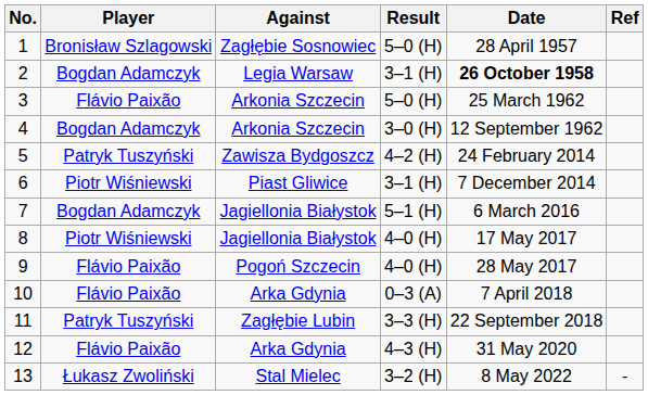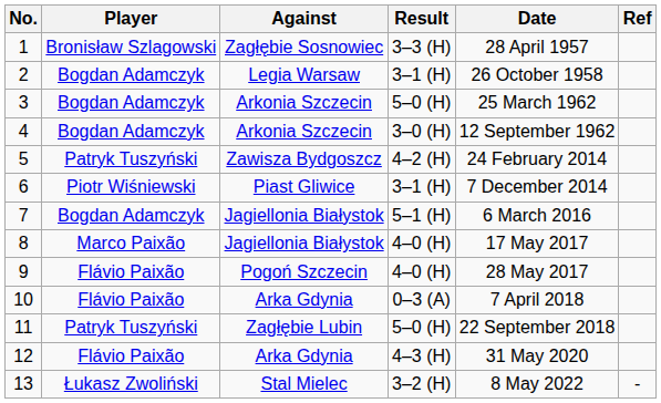 <table class="wikitable" style="text-align: center">
 <tr>
 <th>No.</th>
 <th>Player</th>
 <th>Against</th>
 <th>Result</th>
 <th>Date</th>
 <th>Ref</th>
 </tr>
 <tr>
 <td>1</td>
 <td><a href='#'>Bronisław Szlagowski</a></td>
 <td><a href='#'>Zagłębie Sosnowiec</a></td>
-<td>5–0 (H)</td>
+<td>3–3 (H)</td>
 <td>28 April 1957</td>
 <td></td>
 </tr>
 <tr>
 <td>2</td>
 <td><a href='#'>Bogdan Adamczyk</a></td>
 <td><a href='#'>Legia Warsaw</a></td>
 <td>3–1 (H)</td>
-<td><strong>26 October 1958</strong></td>
+<td>26 October 1958</td>
 <td></td>
 </tr>
 <tr>
 <td>3</td>
-<td><a href='#'>Flávio Paixão</a></td>
+<td><a href='#'>Bogdan Adamczyk</a></td>
 <td><a href='#'>Arkonia Szczecin</a></td>
 <td>5–0 (H)</td>
 <td>25 March 1962</td>
 <td></td>
 </tr>
 <tr>
 <td>4</td>
 <td><a href='#'>Bogdan Adamczyk</a></td>
 <td><a href='#'>Arkonia Szczecin</a></td>
 <td>3–0 (H)</td>
 <td>12 September 1962</td>
 <td></td>
 </tr>
 <tr>
 <td>5</td>
 <td><a href='#'>Patryk Tuszyński</a></td>
 <td><a href='#'>Zawisza Bydgoszcz</a></td>
 <td>4–2 (H)</td>
 <td>24 February 2014</td>
 <td></td>
 </tr>
 <tr>
 <td>6</td>
 <td><a href='#'>Piotr Wiśniewski</a></td>
 <td><a href='#'>Piast Gliwice</a></td>
 <td>3–1 (H)</td>
 <td>7 December 2014</td>
 <td></td>
 </tr>
 <tr>
 <td>7</td>
 <td><a href='#'>Bogdan Adamczyk</a></td>
 <td><a href='#'>Jagiellonia Białystok</a></td>
 <td>5–1 (H)</td>
 <td>6 March 2016</td>
 <td></td>
 </tr>
 <tr>
 <td>8</td>
-<td><a href='#'>Piotr Wiśniewski</a></td>
+<td><a href='#'>Marco Paixão</a></td>
 <td><a href='#'>Jagiellonia Białystok</a></td>
 <td>4–0 (H)</td>
 <td>17 May 2017</td>
 <td></td>
 </tr>
 <tr>
 <td>9</td>
 <td><a href='#'>Flávio Paixão</a></td>
 <td><a href='#'>Pogoń Szczecin</a></td>
 <td>4–0 (H)</td>
 <td>28 May 2017</td>
 <td></td>
 </tr>
 <tr>
 <td>10</td>
 <td><a href='#'>Flávio Paixão</a></td>
 <td><a href='#'>Arka Gdynia</a></td>
 <td>0–3 (A)</td>
 <td>7 April 2018</td>
 <td></td>
 </tr>
 <tr>
 <td>11</td>
 <td><a href='#'>Patryk Tuszyński</a></td>
 <td><a href='#'>Zagłębie Lubin</a></td>
-<td>3–3 (H)</td>
+<td>5–0 (H)</td>
 <td>22 September 2018</td>
 <td></td>
 </tr>
 <tr>
 <td>12</td>
 <td><a href='#'>Flávio Paixão</a></td>
 <td><a href='#'>Arka Gdynia</a></td>
 <td>4–3 (H)</td>
 <td>31 May 2020</td>
 <td></td>
 </tr>
 <tr>
 <td>13</td>
 <td><a href='#'>Łukasz Zwoliński</a></td>
 <td><a href='#'>Stal Mielec</a></td>
 <td>3–2 (H)</td>
 <td>8 May 2022</td>
 <td>-</td>
 </tr>
 </table>
